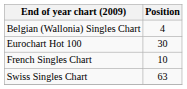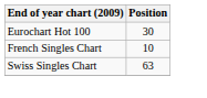 <table class="wikitable sortable">
 <tr>
 <th>End of year chart (2009)</th>
 <th>Position</th>
-</tr>
-<tr>
-<td>Belgian (Wallonia) Singles Chart</td>
-<td align="center">4</td>
 </tr>
 <tr>
 <td>Eurochart Hot 100</td>
 <td align="center">30</td>
 </tr>
 <tr>
 <td>French Singles Chart</td>
 <td align="center">10</td>
 </tr>
 <tr>
 <td>Swiss Singles Chart</td>
 <td align="center">63</td>
 </tr>
 <tr>
 </tr>
 </table>
